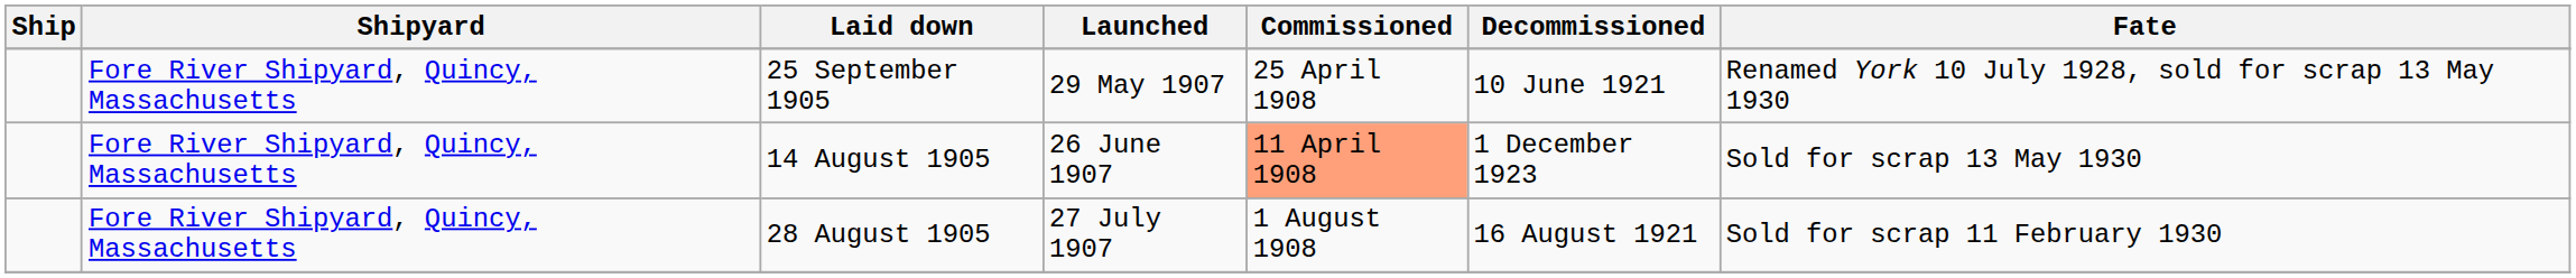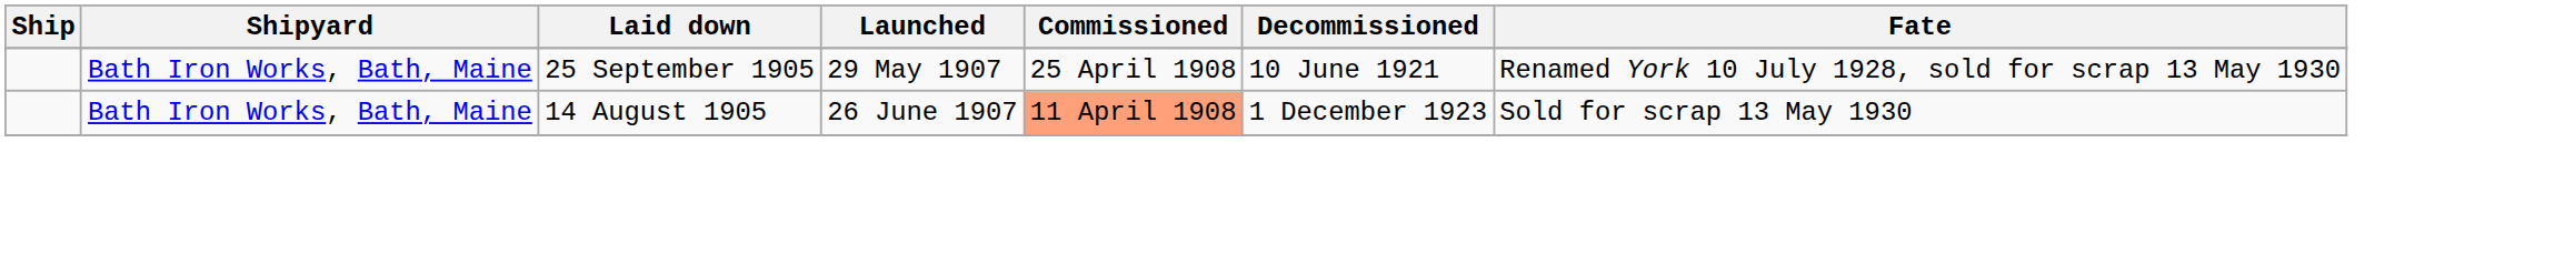 <table class="wikitable">
 <tr>
 <th>Ship</th>
 <th>Shipyard</th>
 <th>Laid down</th>
 <th>Launched</th>
 <th>Commissioned</th>
 <th>Decommissioned</th>
 <th>Fate</th>
 </tr>
 <tr>
 </tr>
 <tr>
 <td></td>
-<td><a href='#'>Fore River Shipyard</a>, <a href='#'>Quincy, Massachusetts</a></td>
+<td><a href='#'>Bath Iron Works</a>, <a href='#'>Bath, Maine</a></td>
 <td>25 September 1905</td>
 <td>29 May 1907</td>
 <td>25 April 1908</td>
 <td>10 June 1921</td>
 <td>Renamed <em>York</em> 10 July 1928, sold for scrap 13 May 1930</td>
 </tr>
 <tr>
 <td></td>
-<td><a href='#'>Fore River Shipyard</a>, <a href='#'>Quincy, Massachusetts</a></td>
+<td><a href='#'>Bath Iron Works</a>, <a href='#'>Bath, Maine</a></td>
 <td>14 August 1905</td>
 <td>26 June 1907</td>
 <td style="background: lightsalmon;">11 April 1908</td>
 <td>1 December 1923</td>
 <td>Sold for scrap 13 May 1930</td>
 </tr>
 <tr>
-<td></td>
-<td><a href='#'>Fore River Shipyard</a>, <a href='#'>Quincy, Massachusetts</a></td>
-<td>28 August 1905</td>
-<td>27 July 1907</td>
-<td>1 August 1908</td>
-<td>16 August 1921</td>
-<td>Sold for scrap 11 February 1930</td>
-</tr>
-<tr>
 </tr>
 </table>
